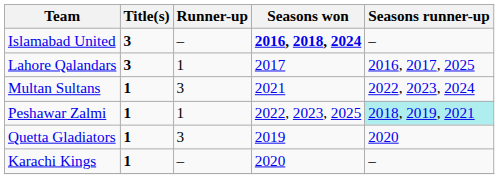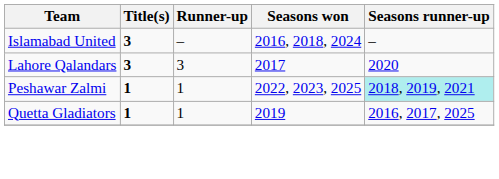 <table class="wikitable">
 <tr>
 <th>Team</th>
 <th>Title(s)</th>
 <th>Runner-up</th>
 <th>Seasons won</th>
 <th>Seasons runner-up</th>
 </tr>
 <tr>
 <td><a href='#'>Islamabad United</a></td>
 <td><strong>3</strong></td>
 <td>–</td>
-<td><strong><a href='#'>2016</a>, <a href='#'>2018</a>, <a href='#'>2024</a></strong></td>
+<td><a href='#'>2016</a>, <a href='#'>2018</a>, <a href='#'>2024</a></td>
 <td>–</td>
 </tr>
 <tr>
 <td><a href='#'>Lahore Qalandars</a></td>
 <td><strong>3</strong></td>
-<td>1</td>
+<td>3</td>
 <td><a href='#'>2017</a></td>
-<td><a href='#'>2016</a>, <a href='#'>2017</a>, <a href='#'>2025</a></td>
-</tr>
-<tr>
-<td><a href='#'>Multan Sultans</a></td>
-<td><strong>1</strong></td>
-<td>3</td>
-<td><a href='#'>2021</a></td>
-<td><a href='#'>2022</a>, <a href='#'>2023</a>, <a href='#'>2024</a></td>
+<td><a href='#'>2020</a></td>
 </tr>
 <tr>
 <td><a href='#'>Peshawar Zalmi</a></td>
 <td><strong>1</strong></td>
 <td>1</td>
 <td><a href='#'>2022</a>, <a href='#'>2023</a>, <a href='#'>2025</a></td>
 <td style="background: paleturquoise;"><a href='#'>2018</a>, <a href='#'>2019</a>, <a href='#'>2021</a></td>
 </tr>
 <tr>
 <td><a href='#'>Quetta Gladiators</a></td>
 <td><strong>1</strong></td>
-<td>3</td>
+<td>1</td>
 <td><a href='#'>2019</a></td>
-<td><a href='#'>2020</a></td>
-</tr>
-<tr>
-<td><a href='#'>Karachi Kings</a></td>
-<td><strong>1</strong></td>
-<td>–</td>
-<td><a href='#'>2020</a></td>
-<td>–</td>
+<td><a href='#'>2016</a>, <a href='#'>2017</a>, <a href='#'>2025</a></td>
 </tr>
 <tr>
 </tr>
 </table>
